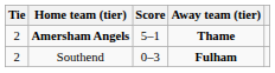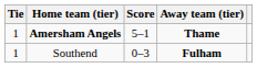 <table class="wikitable" style="text-align:center; font-size:85%">
 <tr>
 <th>Tie</th>
 <th>Home team (tier)</th>
 <th>Score</th>
 <th>Away team (tier)</th>
 <th></th>
 </tr>
 <tr>
-<td align="center">2</td>
+<td align="center">1</td>
 <td><strong>Amersham Angels</strong></td>
 <td align="center">5–1</td>
 <td><strong>Thame</strong></td>
 <td></td>
 </tr>
 <tr>
-<td align="center">2</td>
+<td align="center">1</td>
 <td>Southend</td>
 <td align="center">0–3</td>
 <td><strong>Fulham</strong></td>
 <td></td>
 </tr>
 </table>
